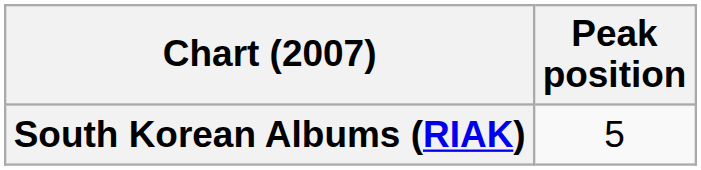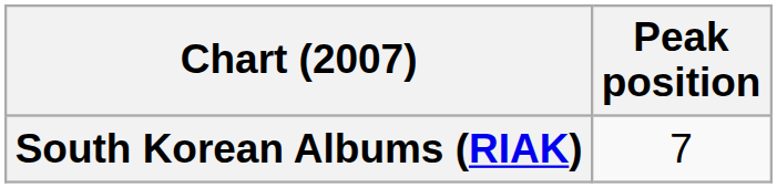 <table class="wikitable plainrowheaders" style="text-align:center;">
 <tr>
 <th scope="col">Chart (2007)</th>
 <th scope="col">Peak<br>position</th>
 </tr>
 <tr>
 <th scope="row">South Korean Albums (<a href='#'>RIAK</a>)</th>
-<td>5</td>
+<td>7</td>
 </tr>
 </table>
